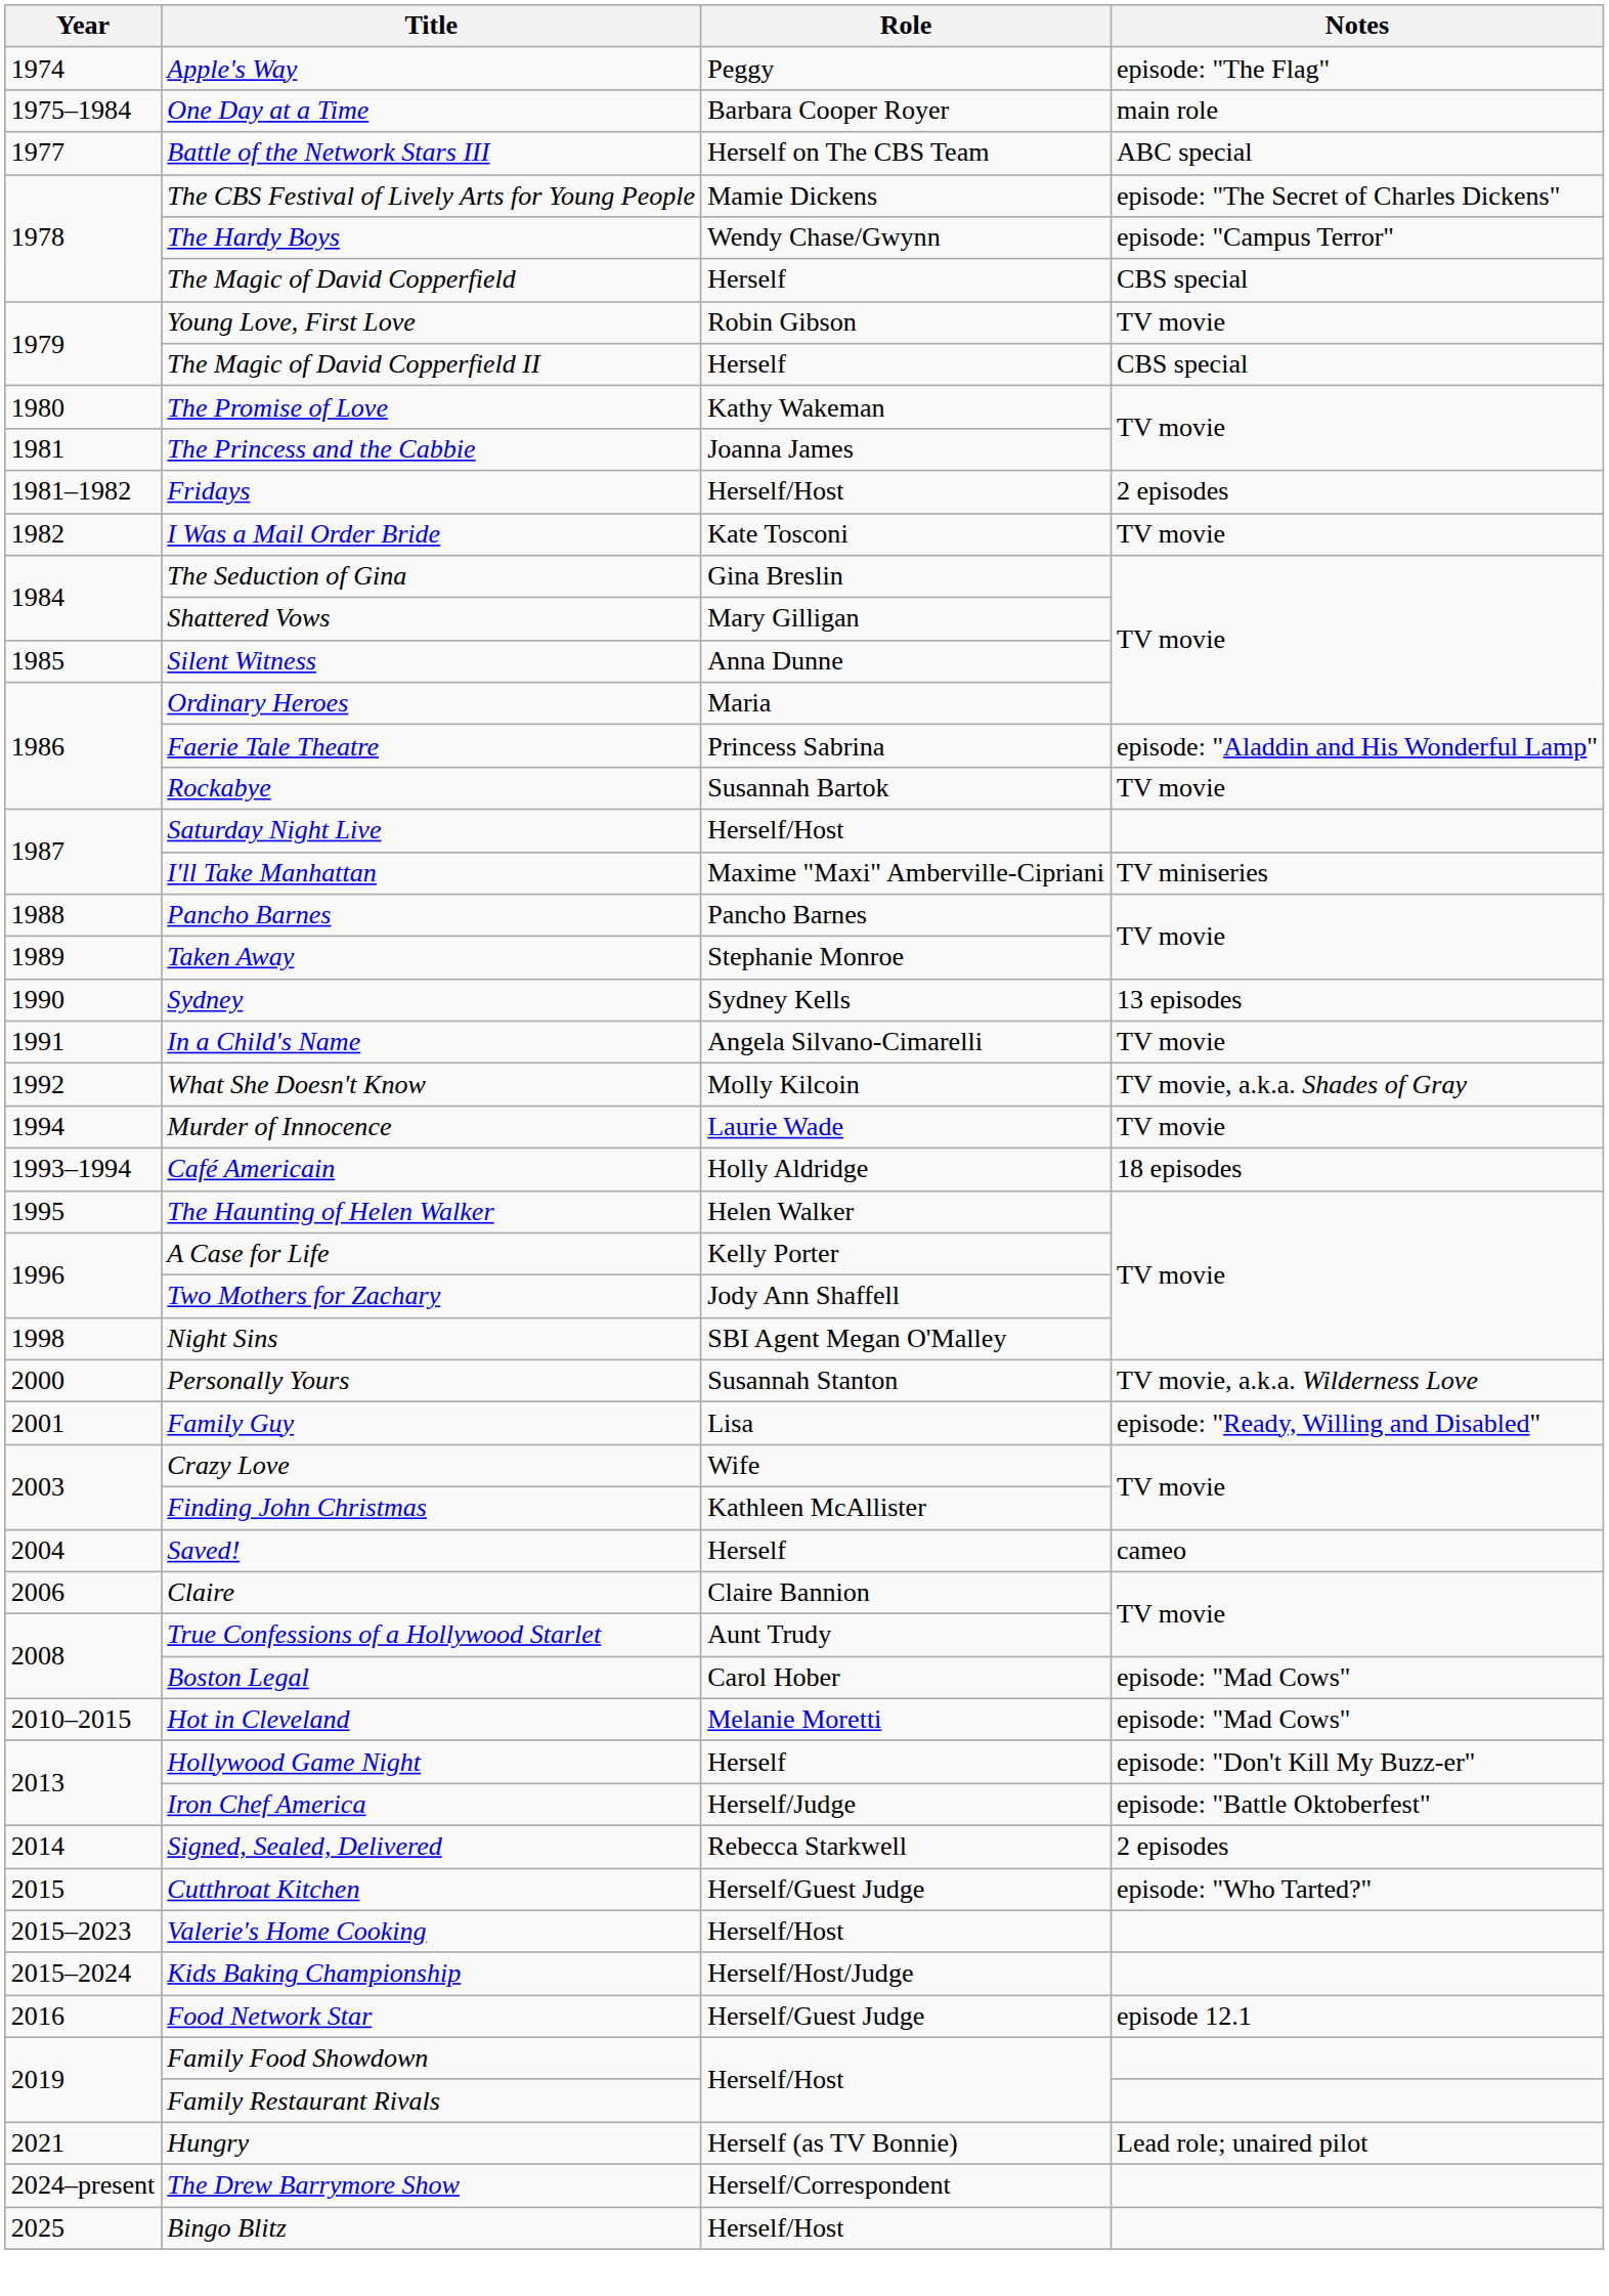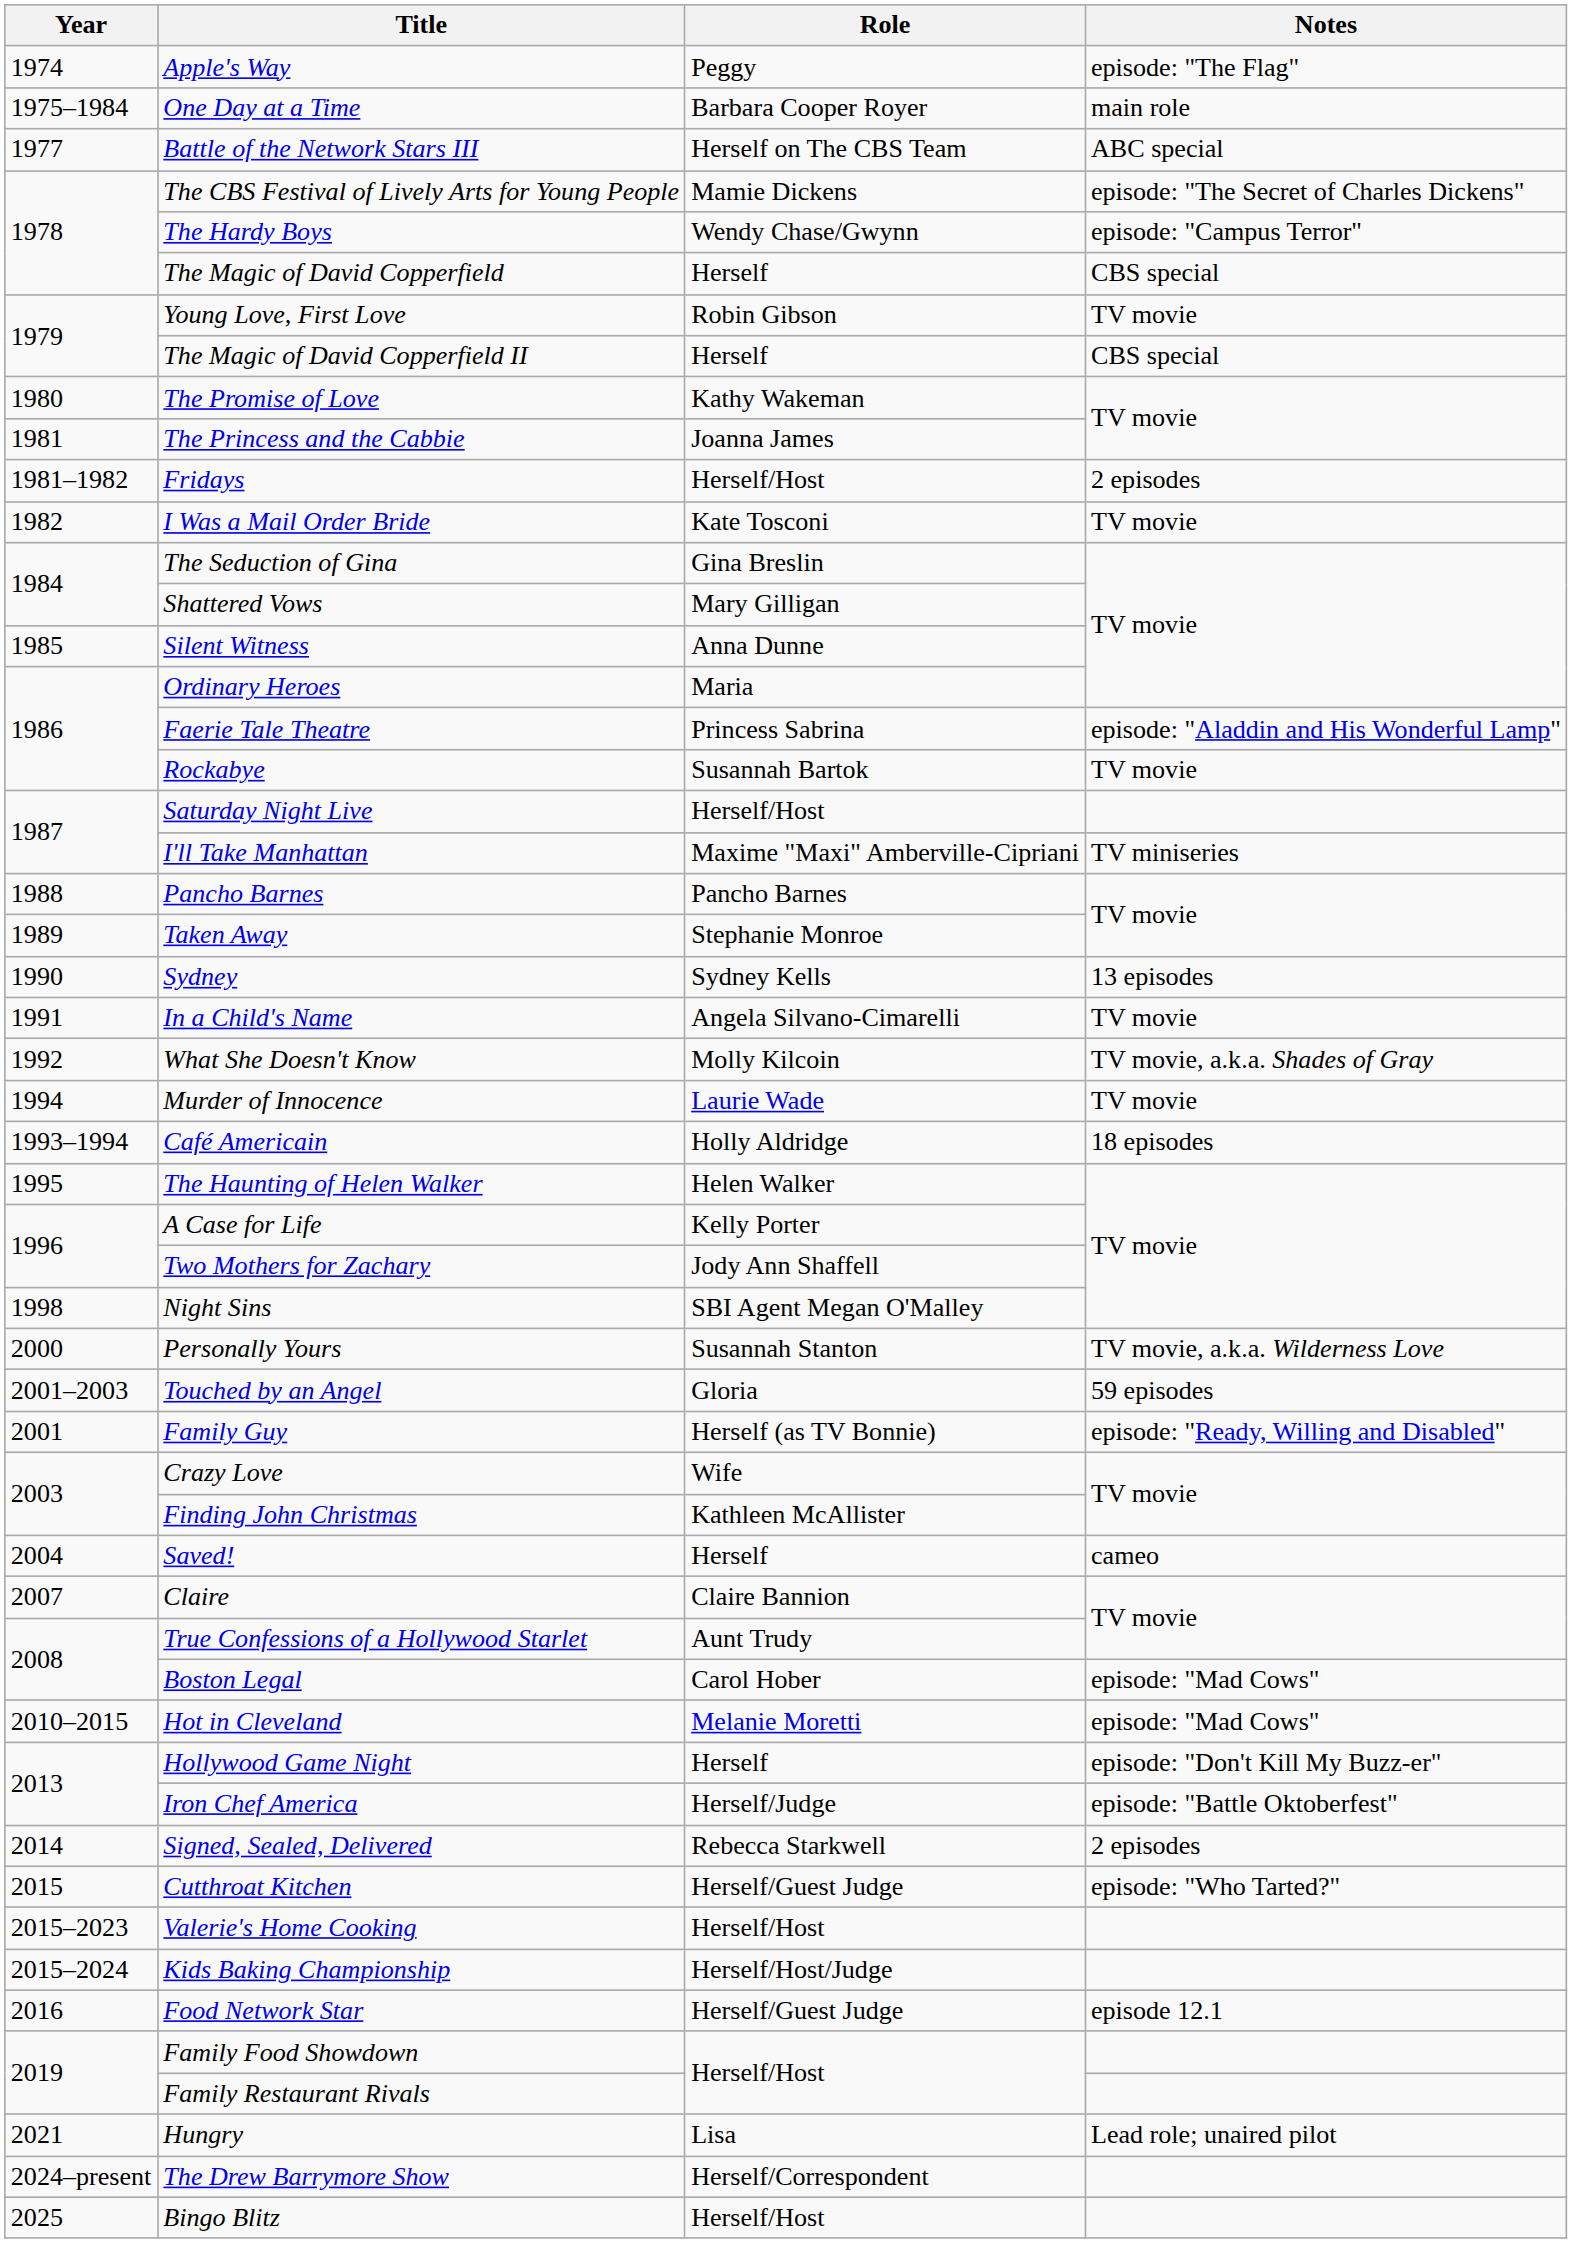 <table class="wikitable sortable">
 <tr>
 <th>Year</th>
 <th>Title</th>
 <th>Role</th>
 <th class="unsortable">Notes</th>
 </tr>
 <tr>
 <td>1974</td>
 <td><em><a href='#'>Apple's Way</a></em></td>
 <td>Peggy</td>
 <td>episode: "The Flag"</td>
 </tr>
 <tr>
 <td>1975–1984</td>
 <td><em><a href='#'>One Day at a Time</a></em></td>
 <td>Barbara Cooper Royer</td>
 <td>main role</td>
 </tr>
 <tr>
 <td>1977</td>
 <td><em><a href='#'>Battle of the Network Stars III</a></em></td>
 <td>Herself on The CBS Team</td>
 <td>ABC special</td>
 </tr>
 <tr>
 <td rowspan="3">1978</td>
 <td><em>The CBS Festival of Lively Arts for Young People</em></td>
 <td>Mamie Dickens</td>
 <td>episode: "The Secret of Charles Dickens"</td>
 </tr>
 <tr>
 <td><em><a href='#'>The Hardy Boys</a></em></td>
 <td>Wendy Chase/Gwynn</td>
 <td>episode: "Campus Terror"</td>
 </tr>
 <tr>
 <td><em>The Magic of David Copperfield</em></td>
 <td>Herself</td>
 <td>CBS special</td>
 </tr>
 <tr>
 <td rowspan="2">1979</td>
 <td><em>Young Love, First Love</em></td>
 <td>Robin Gibson</td>
 <td>TV movie</td>
 </tr>
 <tr>
 <td><em>The Magic of David Copperfield II</em></td>
 <td>Herself</td>
 <td>CBS special</td>
 </tr>
 <tr>
 <td>1980</td>
 <td><em><a href='#'>The Promise of Love</a></em></td>
 <td>Kathy Wakeman</td>
 <td rowspan="2">TV movie</td>
 </tr>
 <tr>
 <td>1981</td>
 <td><em><a href='#'>The Princess and the Cabbie</a></em></td>
 <td>Joanna James</td>
 </tr>
 <tr>
 <td>1981–1982</td>
 <td><em><a href='#'>Fridays</a></em></td>
 <td>Herself/Host</td>
 <td>2 episodes</td>
 </tr>
 <tr>
 <td>1982</td>
 <td><em><a href='#'>I Was a Mail Order Bride</a></em></td>
 <td>Kate Tosconi</td>
 <td>TV movie</td>
 </tr>
 <tr>
 <td rowspan="2">1984</td>
 <td><em>The Seduction of Gina</em></td>
 <td>Gina Breslin</td>
 <td rowspan="4">TV movie</td>
 </tr>
 <tr>
 <td><em>Shattered Vows</em></td>
 <td>Mary Gilligan</td>
 </tr>
 <tr>
 <td>1985</td>
 <td><em><a href='#'>Silent Witness</a></em></td>
 <td>Anna Dunne</td>
 </tr>
 <tr>
 <td rowspan="3">1986</td>
 <td><em><a href='#'>Ordinary Heroes</a></em></td>
 <td>Maria</td>
 </tr>
 <tr>
 <td><em><a href='#'>Faerie Tale Theatre</a></em></td>
 <td>Princess Sabrina</td>
 <td>episode: "<a href='#'>Aladdin and His Wonderful Lamp</a>"</td>
 </tr>
 <tr>
 <td><em><a href='#'>Rockabye</a></em></td>
 <td>Susannah Bartok</td>
 <td>TV movie</td>
 </tr>
 <tr>
 <td rowspan="2">1987</td>
 <td><em><a href='#'>Saturday Night Live</a></em></td>
 <td>Herself/Host</td>
 <td></td>
 </tr>
 <tr>
 <td><em><a href='#'>I'll Take Manhattan</a></em></td>
 <td>Maxime "Maxi" Amberville-Cipriani</td>
 <td>TV miniseries</td>
 </tr>
 <tr>
 <td>1988</td>
 <td><em><a href='#'>Pancho Barnes</a></em></td>
 <td>Pancho Barnes</td>
 <td rowspan="2">TV movie</td>
 </tr>
 <tr>
 <td>1989</td>
 <td><em><a href='#'>Taken Away</a></em></td>
 <td>Stephanie Monroe</td>
 </tr>
 <tr>
 <td>1990</td>
 <td><em><a href='#'>Sydney</a></em></td>
 <td>Sydney Kells</td>
 <td>13 episodes</td>
 </tr>
 <tr>
 <td>1991</td>
 <td><em><a href='#'>In a Child's Name</a></em></td>
 <td>Angela Silvano-Cimarelli</td>
 <td>TV movie</td>
 </tr>
 <tr>
 <td>1992</td>
 <td><em>What She Doesn't Know</em></td>
 <td>Molly Kilcoin</td>
 <td>TV movie, a.k.a. <em>Shades of Gray</em></td>
 </tr>
 <tr>
 <td>1994</td>
 <td><em>Murder of Innocence</em></td>
 <td><a href='#'>Laurie Wade</a></td>
 <td>TV movie</td>
 </tr>
 <tr>
 <td>1993–1994</td>
 <td><em><a href='#'>Café Americain</a></em></td>
 <td>Holly Aldridge</td>
 <td>18 episodes</td>
 </tr>
 <tr>
 <td>1995</td>
 <td><em><a href='#'>The Haunting of Helen Walker</a></em></td>
 <td>Helen Walker</td>
 <td rowspan="4">TV movie</td>
 </tr>
 <tr>
 <td rowspan="2">1996</td>
 <td><em>A Case for Life</em></td>
 <td>Kelly Porter</td>
 </tr>
 <tr>
 <td><em><a href='#'>Two Mothers for Zachary</a></em></td>
 <td>Jody Ann Shaffell</td>
 </tr>
 <tr>
 <td>1998</td>
 <td><em>Night Sins</em></td>
 <td>SBI Agent Megan O'Malley</td>
 </tr>
 <tr>
 <td>2000</td>
 <td><em>Personally Yours</em></td>
 <td>Susannah Stanton</td>
 <td>TV movie, a.k.a. <em>Wilderness Love</em></td>
 </tr>
 <tr>
+<td>2001–2003</td>
+<td><em><a href='#'>Touched by an Angel</a></em></td>
+<td>Gloria</td>
+<td>59 episodes</td>
+</tr>
+<tr>
 <td>2001</td>
 <td><em><a href='#'>Family Guy</a></em></td>
-<td>Lisa</td>
+<td>Herself (as TV Bonnie)</td>
 <td>episode: "<a href='#'>Ready, Willing and Disabled</a>"</td>
 </tr>
 <tr>
 <td rowspan="2">2003</td>
 <td><em>Crazy Love</em></td>
 <td>Wife</td>
 <td rowspan="2">TV movie</td>
 </tr>
 <tr>
 <td><em><a href='#'>Finding John Christmas</a></em></td>
 <td>Kathleen McAllister</td>
 </tr>
 <tr>
 <td>2004</td>
 <td><em><a href='#'>Saved!</a></em></td>
 <td>Herself</td>
 <td>cameo</td>
 </tr>
 <tr>
-<td>2006</td>
+<td>2007</td>
 <td><em>Claire</em></td>
 <td>Claire Bannion</td>
 <td rowspan="2">TV movie</td>
 </tr>
 <tr>
 <td rowspan="2">2008</td>
 <td><em><a href='#'>True Confessions of a Hollywood Starlet</a></em></td>
 <td>Aunt Trudy</td>
 </tr>
 <tr>
 <td><em><a href='#'>Boston Legal</a></em></td>
 <td>Carol Hober</td>
 <td>episode: "Mad Cows"</td>
 </tr>
 <tr>
 <td>2010–2015</td>
 <td><em><a href='#'>Hot in Cleveland</a></em></td>
 <td><a href='#'>Melanie Moretti</a></td>
 <td>episode: "Mad Cows"</td>
 </tr>
 <tr>
 <td rowspan="2">2013</td>
 <td><em><a href='#'>Hollywood Game Night</a></em></td>
 <td>Herself</td>
 <td>episode: "Don't Kill My Buzz-er"</td>
 </tr>
 <tr>
 <td><em><a href='#'>Iron Chef America</a></em></td>
 <td>Herself/Judge</td>
 <td>episode: "Battle Oktoberfest"</td>
 </tr>
 <tr>
 <td>2014</td>
 <td><em><a href='#'>Signed, Sealed, Delivered</a></em></td>
 <td>Rebecca Starkwell</td>
 <td>2 episodes</td>
 </tr>
 <tr>
 <td>2015</td>
 <td><em><a href='#'>Cutthroat Kitchen</a></em></td>
 <td>Herself/Guest Judge</td>
 <td>episode: "Who Tarted?"</td>
 </tr>
 <tr>
 <td>2015–2023</td>
 <td><em><a href='#'>Valerie's Home Cooking</a></em></td>
 <td>Herself/Host</td>
 <td></td>
 </tr>
 <tr>
 <td>2015–2024</td>
 <td><em><a href='#'>Kids Baking Championship</a></em></td>
 <td>Herself/Host/Judge</td>
 <td></td>
 </tr>
 <tr>
 <td>2016</td>
 <td><em><a href='#'>Food Network Star</a></em></td>
 <td>Herself/Guest Judge</td>
 <td>episode 12.1</td>
 </tr>
 <tr>
 <td rowspan="2">2019</td>
 <td><em>Family Food Showdown</em></td>
 <td rowspan="2">Herself/Host</td>
 <td></td>
 </tr>
 <tr>
 <td><em>Family Restaurant Rivals</em></td>
 <td></td>
 </tr>
 <tr>
 <td>2021</td>
 <td><em>Hungry</em></td>
-<td>Herself (as TV Bonnie)</td>
+<td>Lisa</td>
 <td>Lead role; unaired pilot</td>
 </tr>
 <tr>
 <td>2024–present</td>
 <td><em><a href='#'>The Drew Barrymore Show</a></em></td>
 <td>Herself/Correspondent</td>
 <td></td>
 </tr>
 <tr>
 <td>2025</td>
 <td><em>Bingo Blitz</em></td>
 <td>Herself/Host</td>
 <td></td>
 </tr>
 </table>
